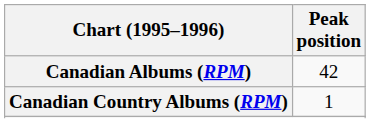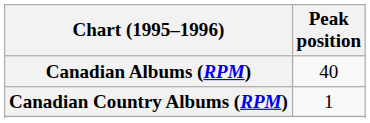 <table class="wikitable sortable plainrowheaders" style="text-align:center">
 <tr>
 <th scope="col">Chart (1995–1996)</th>
 <th scope="col">Peak<br>position</th>
 </tr>
 <tr>
 <th scope="row">Canadian Albums (<em><a href='#'>RPM</a></em>)</th>
-<td>42</td>
+<td>40</td>
 </tr>
 <tr>
 <th scope="row">Canadian Country Albums (<em><a href='#'>RPM</a></em>)</th>
 <td>1</td>
 </tr>
 <tr>
 </tr>
 <tr>
 </tr>
 </table>
